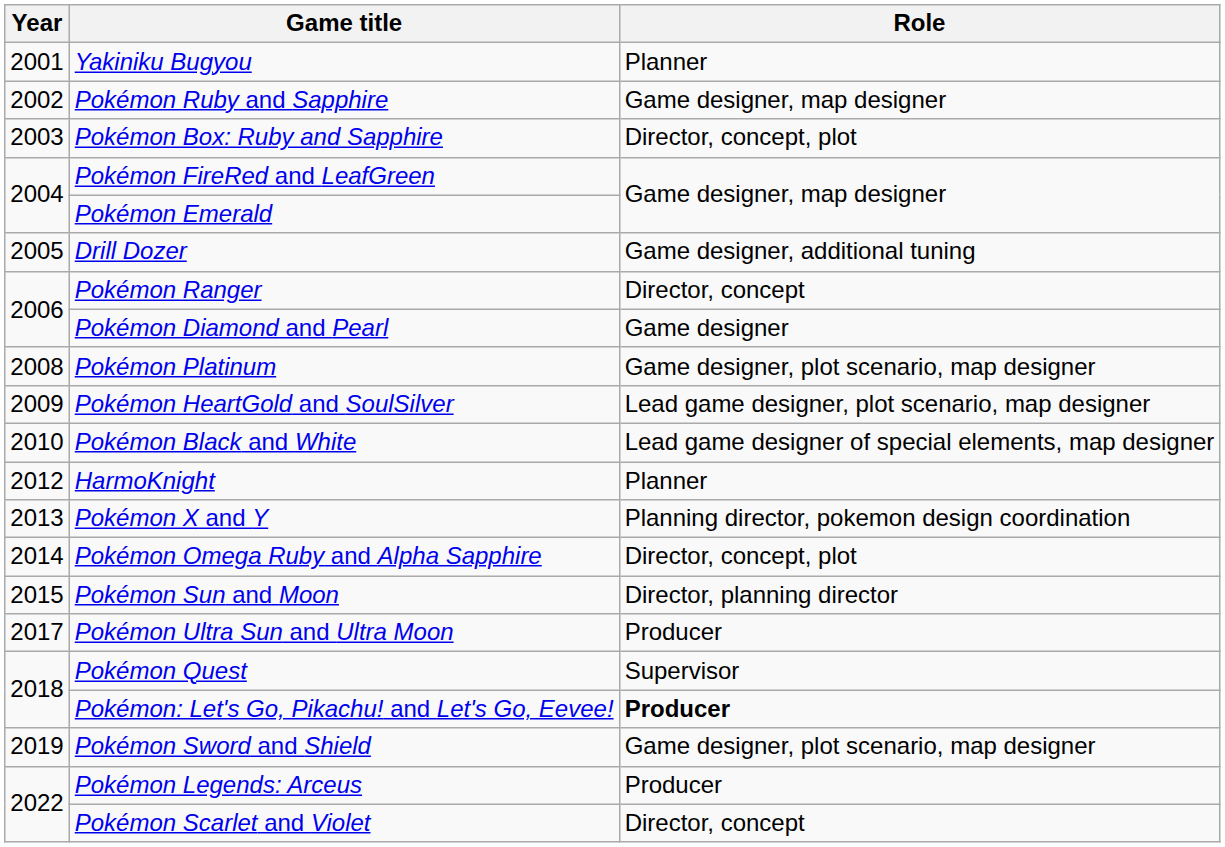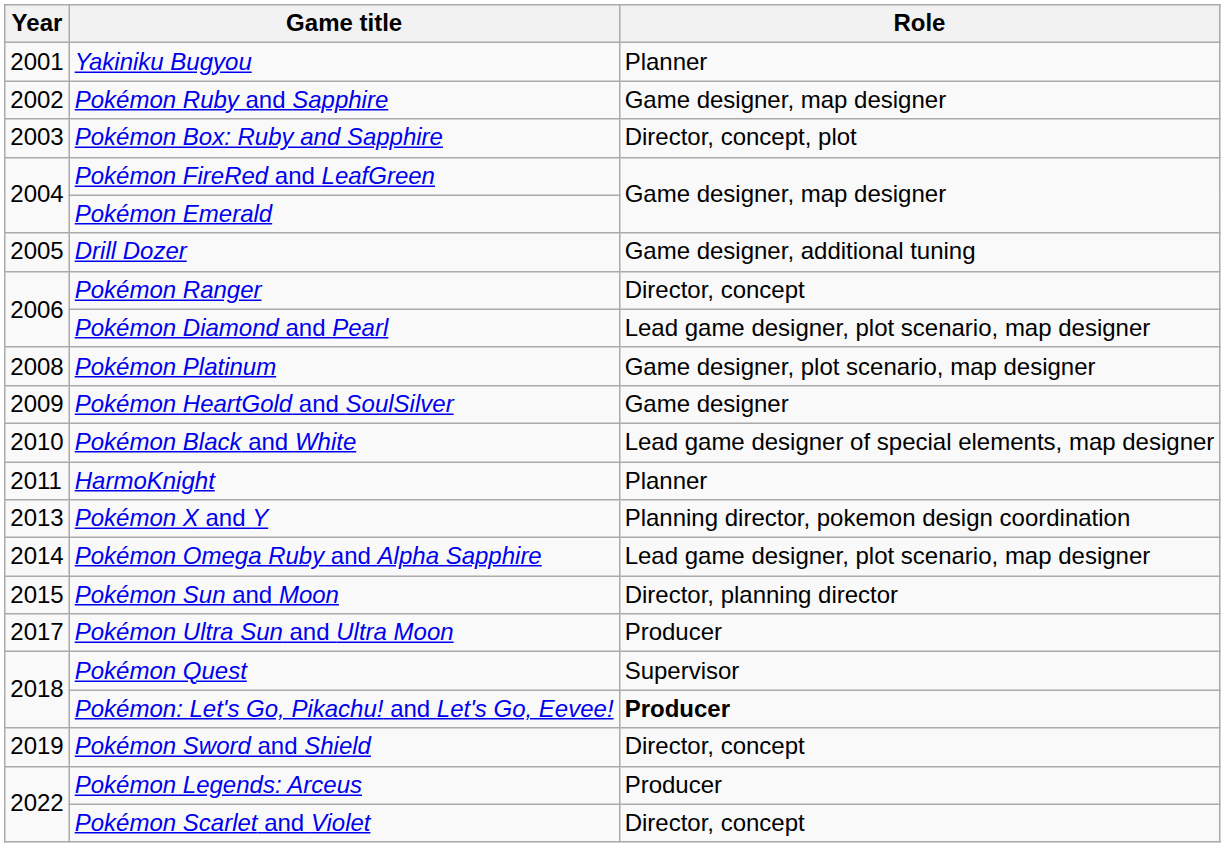 <table class="wikitable sortable">
 <tr>
 <th>Year</th>
 <th>Game title</th>
 <th>Role</th>
 </tr>
 <tr>
 <td>2001</td>
 <td><em><a href='#'>Yakiniku Bugyou</a></em></td>
 <td>Planner</td>
 </tr>
 <tr>
 <td>2002</td>
 <td><a href='#'><em>Pokémon Ruby</em> and <em>Sapphire</em></a></td>
 <td>Game designer, map designer</td>
 </tr>
 <tr>
 <td>2003</td>
 <td><em><a href='#'>Pokémon Box: Ruby and Sapphire</a></em></td>
 <td>Director, concept, plot</td>
 </tr>
 <tr>
 <td rowspan="2">2004</td>
 <td><a href='#'><em>Pokémon FireRed</em> and <em>LeafGreen</em></a></td>
 <td rowspan="2">Game designer, map designer</td>
 </tr>
 <tr>
 <td><em><a href='#'>Pokémon Emerald</a></em></td>
 </tr>
 <tr>
 <td>2005</td>
 <td><em><a href='#'>Drill Dozer</a></em></td>
 <td>Game designer, additional tuning</td>
 </tr>
 <tr>
 <td rowspan="2">2006</td>
 <td><em><a href='#'>Pokémon Ranger</a></em></td>
 <td>Director, concept</td>
 </tr>
 <tr>
 <td><a href='#'><em>Pokémon Diamond</em> and <em>Pearl</em></a></td>
-<td>Game designer</td>
+<td>Lead game designer, plot scenario, map designer</td>
 </tr>
 <tr>
 <td>2008</td>
 <td><em><a href='#'>Pokémon Platinum</a></em></td>
 <td>Game designer, plot scenario, map designer</td>
 </tr>
 <tr>
 <td>2009</td>
 <td><a href='#'><em>Pokémon HeartGold</em> and <em>SoulSilver</em></a></td>
-<td>Lead game designer, plot scenario, map designer</td>
+<td>Game designer</td>
 </tr>
 <tr>
 <td>2010</td>
 <td><a href='#'><em>Pokémon Black</em> and <em>White</em></a></td>
 <td>Lead game designer of special elements, map designer</td>
 </tr>
 <tr>
-<td>2012</td>
+<td>2011</td>
 <td><em><a href='#'>HarmoKnight</a></em></td>
 <td>Planner</td>
 </tr>
 <tr>
 <td>2013</td>
 <td><a href='#'><em>Pokémon X</em> and <em>Y</em></a></td>
 <td>Planning director, pokemon design coordination</td>
 </tr>
 <tr>
 <td>2014</td>
 <td><a href='#'><em>Pokémon Omega Ruby</em> and <em>Alpha Sapphire</em></a></td>
-<td>Director, concept, plot</td>
+<td>Lead game designer, plot scenario, map designer</td>
 </tr>
 <tr>
 <td>2015</td>
 <td><a href='#'><em>Pokémon Sun</em> and <em>Moon</em></a></td>
 <td>Director, planning director</td>
 </tr>
 <tr>
 <td>2017</td>
 <td><a href='#'><em>Pokémon Ultra Sun</em> and <em>Ultra Moon</em></a></td>
 <td>Producer</td>
 </tr>
 <tr>
 <td rowspan="2">2018</td>
 <td><em><a href='#'>Pokémon Quest</a></em></td>
 <td>Supervisor</td>
 </tr>
 <tr>
 <td><a href='#'><em>Pokémon: Let's Go, Pikachu!</em> and <em>Let's Go, Eevee!</em></a></td>
 <td><strong>Producer</strong></td>
 </tr>
 <tr>
 <td>2019</td>
 <td><a href='#'><em>Pokémon Sword</em> and <em>Shield</em></a></td>
-<td>Game designer, plot scenario, map designer</td>
+<td>Director, concept</td>
 </tr>
 <tr>
 <td rowspan="2">2022</td>
 <td><em><a href='#'>Pokémon Legends: Arceus</a></em></td>
 <td>Producer</td>
 </tr>
 <tr>
 <td><a href='#'><em>Pokémon Scarlet</em> and <em>Violet</em></a></td>
 <td>Director, concept</td>
 </tr>
 </table>
